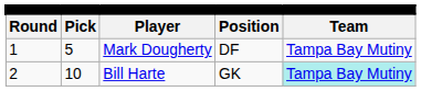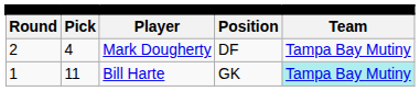 <table class="wikitable sortable" style="text-align:center; font-size:90%; text-align:left;">
 <tr style="border-spacing: 2px; border: 2px solid black;">
 <td colspan="7" bgcolor="#000000" color="#000000" border="#FED000" align="center"><strong></strong></td>
 </tr>
 <tr>
 <th><strong>Round</strong></th>
 <th><strong>Pick</strong></th>
 <th><strong>Player</strong></th>
 <th><strong>Position</strong></th>
 <th><strong>Team</strong></th>
 </tr>
 <tr>
-<td>1</td>
-<td>5</td>
+<td>2</td>
+<td>4</td>
 <td> <a href='#'>Mark Dougherty</a></td>
 <td>DF</td>
 <td><a href='#'>Tampa Bay Mutiny</a></td>
 </tr>
 <tr>
-<td>2</td>
-<td>10</td>
+<td>1</td>
+<td>11</td>
 <td> <a href='#'>Bill Harte</a></td>
 <td>GK</td>
 <td style="background: paleturquoise;"><a href='#'>Tampa Bay Mutiny</a></td>
 </tr>
 </table>
